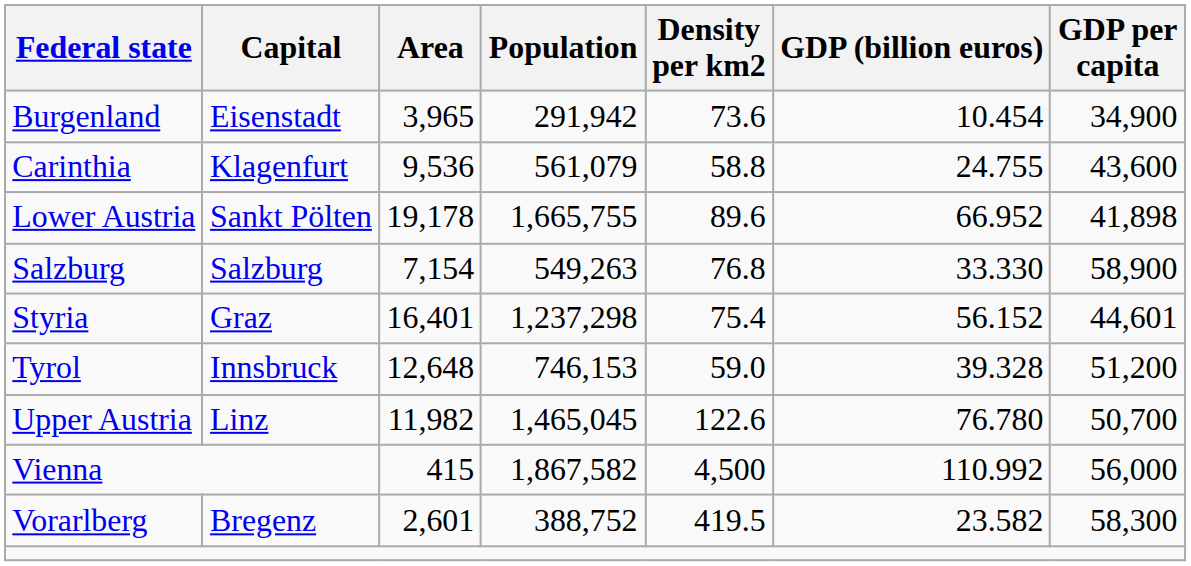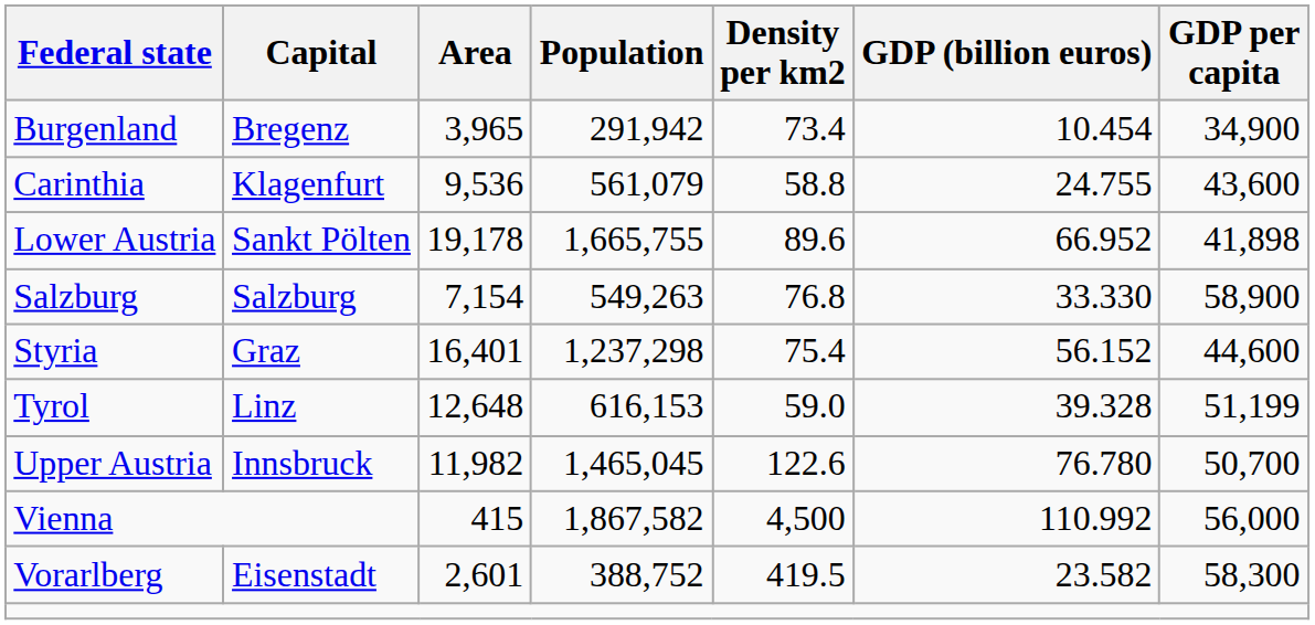 <table class="sortable wikitable" style="text-align:left; font-size:100%">
 <tr style="font-size:100%; text-align:right">
 <th><a href='#'>Federal state</a></th>
 <th>Capital</th>
 <th>Area<br></th>
 <th>Population<br></th>
 <th>Density<br>per km2</th>
 <th>GDP (billion euros)<br></th>
 <th>GDP per<br>capita</th>
 </tr>
 <tr>
 <td> <a href='#'>Burgenland</a></td>
-<td><a href='#'>Eisenstadt</a></td>
+<td><a href='#'>Bregenz</a></td>
 <td style="text-align:right">3,965</td>
 <td style="text-align:right">291,942</td>
-<td style="text-align:right">73.6</td>
+<td style="text-align:right">73.4</td>
 <td style="text-align:right">10.454</td>
 <td style="text-align:right">34,900</td>
 </tr>
 <tr>
 <td> <a href='#'>Carinthia</a></td>
 <td><a href='#'>Klagenfurt</a></td>
 <td style="text-align:right">9,536</td>
 <td style="text-align:right">561,079</td>
 <td style="text-align:right">58.8</td>
 <td style="text-align:right">24.755</td>
 <td style="text-align:right">43,600</td>
 </tr>
 <tr>
 <td> <a href='#'>Lower Austria</a></td>
 <td><a href='#'>Sankt Pölten</a></td>
 <td style="text-align:right">19,178</td>
 <td style="text-align:right">1,665,755</td>
 <td style="text-align:right">89.6</td>
 <td style="text-align:right">66.952</td>
 <td style="text-align:right">41,898</td>
 </tr>
 <tr>
 <td> <a href='#'>Salzburg</a></td>
 <td><a href='#'>Salzburg</a></td>
 <td style="text-align:right">7,154</td>
 <td style="text-align:right">549,263</td>
 <td style="text-align:right">76.8</td>
 <td style="text-align:right">33.330</td>
 <td style="text-align:right">58,900</td>
 </tr>
 <tr>
 <td> <a href='#'>Styria</a></td>
 <td><a href='#'>Graz</a></td>
 <td style="text-align:right">16,401</td>
 <td style="text-align:right">1,237,298</td>
 <td style="text-align:right">75.4</td>
 <td style="text-align:right">56.152</td>
-<td style="text-align:right">44,601</td>
+<td style="text-align:right">44,600</td>
 </tr>
 <tr>
 <td> <a href='#'>Tyrol</a></td>
-<td><a href='#'>Innsbruck</a></td>
+<td><a href='#'>Linz</a></td>
 <td style="text-align:right">12,648</td>
-<td style="text-align:right;">746,153</td>
+<td style="text-align:right;">616,153</td>
 <td style="text-align:right">59.0</td>
 <td style="text-align:right">39.328</td>
-<td style="text-align:right">51,200</td>
+<td style="text-align:right">51,199</td>
 </tr>
 <tr>
 <td> <a href='#'>Upper Austria</a></td>
-<td><a href='#'>Linz</a></td>
+<td><a href='#'>Innsbruck</a></td>
 <td style="text-align:right">11,982</td>
 <td style="text-align:right;">1,465,045</td>
 <td style="text-align:right">122.6</td>
 <td style="text-align:right">76.780</td>
 <td style="text-align:right">50,700</td>
 </tr>
 <tr>
 <td colspan=2> <a href='#'>Vienna</a></td>
 <td style="text-align:right">415</td>
 <td style="text-align:right;">1,867,582</td>
 <td style="text-align:right">4,500</td>
 <td style="text-align:right">110.992</td>
 <td style="text-align:right">56,000</td>
 </tr>
 <tr>
 <td> <a href='#'>Vorarlberg</a></td>
-<td><a href='#'>Bregenz</a></td>
+<td><a href='#'>Eisenstadt</a></td>
 <td style="text-align:right">2,601</td>
 <td style="text-align:right;">388,752</td>
 <td style="text-align:right">419.5</td>
 <td style="text-align:right">23.582</td>
 <td style="text-align:right">58,300</td>
 </tr>
 <tr>
 <td colspan=7></td>
 </tr>
 </table>
